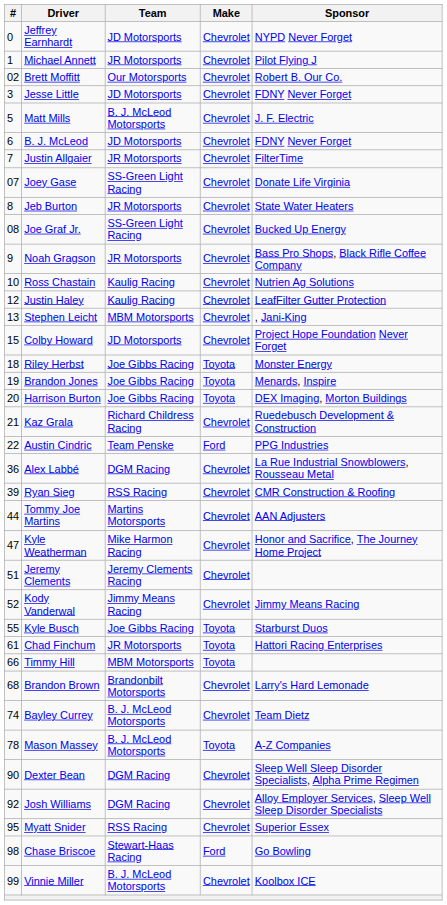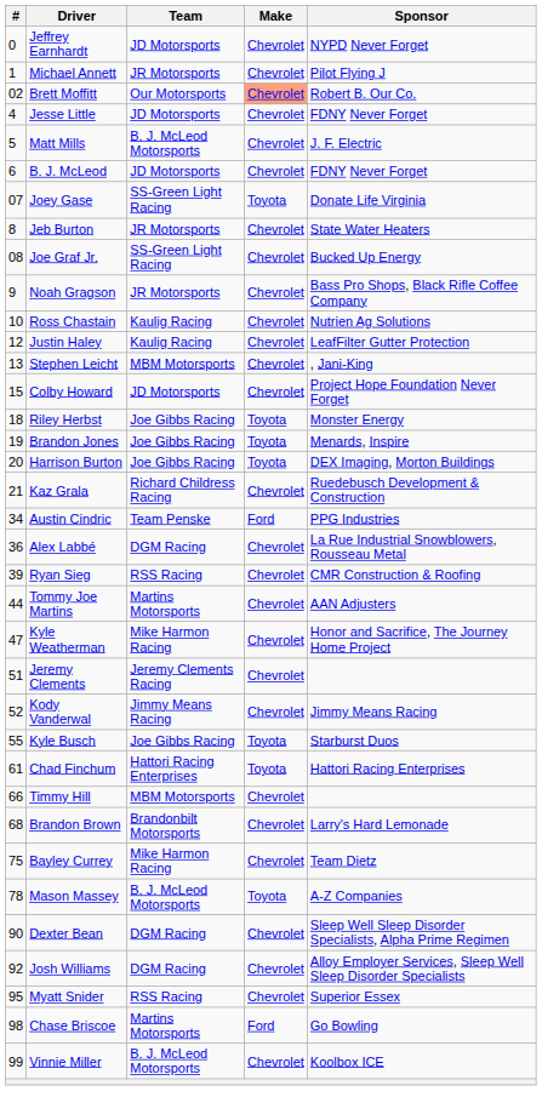 <table class="wikitable" style="font-size:95%">
 <tr>
 <th>#</th>
 <th>Driver</th>
 <th>Team</th>
 <th>Make</th>
 <th>Sponsor</th>
 </tr>
 <tr>
 <td>0</td>
 <td><a href='#'>Jeffrey Earnhardt</a></td>
 <td><a href='#'>JD Motorsports</a></td>
 <td><a href='#'>Chevrolet</a></td>
 <td><a href='#'>NYPD</a> <a href='#'>Never Forget</a></td>
 </tr>
 <tr>
 <td>1</td>
 <td><a href='#'>Michael Annett</a></td>
 <td><a href='#'>JR Motorsports</a></td>
 <td><a href='#'>Chevrolet</a></td>
 <td><a href='#'>Pilot Flying J</a></td>
 </tr>
 <tr>
 <td>02</td>
 <td><a href='#'>Brett Moffitt</a></td>
 <td><a href='#'>Our Motorsports</a></td>
-<td><a href='#'>Chevrolet</a></td>
+<td style="background: lightsalmon;"><a href='#'>Chevrolet</a></td>
 <td><a href='#'>Robert B. Our Co.</a></td>
 </tr>
 <tr>
-<td>3</td>
+<td>4</td>
 <td><a href='#'>Jesse Little</a></td>
 <td><a href='#'>JD Motorsports</a></td>
 <td><a href='#'>Chevrolet</a></td>
 <td><a href='#'>FDNY</a> <a href='#'>Never Forget</a></td>
 </tr>
 <tr>
 <td>5</td>
 <td><a href='#'>Matt Mills</a></td>
 <td><a href='#'>B. J. McLeod Motorsports</a></td>
 <td><a href='#'>Chevrolet</a></td>
 <td><a href='#'>J. F. Electric</a></td>
 </tr>
 <tr>
 <td>6</td>
 <td><a href='#'>B. J. McLeod</a></td>
 <td><a href='#'>JD Motorsports</a></td>
 <td><a href='#'>Chevrolet</a></td>
 <td><a href='#'>FDNY</a> <a href='#'>Never Forget</a></td>
 </tr>
 <tr>
-<td>7</td>
-<td><a href='#'>Justin Allgaier</a></td>
-<td><a href='#'>JR Motorsports</a></td>
-<td><a href='#'>Chevrolet</a></td>
-<td><a href='#'>FilterTime</a></td>
-</tr>
-<tr>
 <td>07</td>
 <td><a href='#'>Joey Gase</a></td>
 <td><a href='#'>SS-Green Light Racing</a></td>
-<td><a href='#'>Chevrolet</a></td>
+<td><a href='#'>Toyota</a></td>
 <td><a href='#'>Donate Life Virginia</a></td>
 </tr>
 <tr>
 <td>8</td>
 <td><a href='#'>Jeb Burton</a></td>
 <td><a href='#'>JR Motorsports</a></td>
 <td><a href='#'>Chevrolet</a></td>
 <td><a href='#'>State Water Heaters</a></td>
 </tr>
 <tr>
 <td>08</td>
 <td><a href='#'>Joe Graf Jr.</a></td>
 <td><a href='#'>SS-Green Light Racing</a></td>
 <td><a href='#'>Chevrolet</a></td>
 <td><a href='#'>Bucked Up Energy</a></td>
 </tr>
 <tr>
 <td>9</td>
 <td><a href='#'>Noah Gragson</a></td>
 <td><a href='#'>JR Motorsports</a></td>
 <td><a href='#'>Chevrolet</a></td>
 <td><a href='#'>Bass Pro Shops</a>, <a href='#'>Black Rifle Coffee Company</a></td>
 </tr>
 <tr>
 <td>10</td>
 <td><a href='#'>Ross Chastain</a></td>
 <td><a href='#'>Kaulig Racing</a></td>
 <td><a href='#'>Chevrolet</a></td>
 <td><a href='#'>Nutrien Ag Solutions</a></td>
 </tr>
 <tr>
 <td>12</td>
 <td><a href='#'>Justin Haley</a></td>
 <td><a href='#'>Kaulig Racing</a></td>
 <td><a href='#'>Chevrolet</a></td>
 <td><a href='#'>LeafFilter Gutter Protection</a></td>
 </tr>
 <tr>
 <td>13</td>
 <td><a href='#'>Stephen Leicht</a></td>
 <td><a href='#'>MBM Motorsports</a></td>
 <td><a href='#'>Chevrolet</a></td>
 <td>, <a href='#'>Jani-King</a></td>
 </tr>
 <tr>
 <td>15</td>
 <td><a href='#'>Colby Howard</a></td>
 <td><a href='#'>JD Motorsports</a></td>
 <td><a href='#'>Chevrolet</a></td>
 <td><a href='#'>Project Hope Foundation</a> <a href='#'>Never Forget</a></td>
 </tr>
 <tr>
 <td>18</td>
 <td><a href='#'>Riley Herbst</a></td>
 <td><a href='#'>Joe Gibbs Racing</a></td>
 <td><a href='#'>Toyota</a></td>
 <td><a href='#'>Monster Energy</a></td>
 </tr>
 <tr>
 <td>19</td>
 <td><a href='#'>Brandon Jones</a></td>
 <td><a href='#'>Joe Gibbs Racing</a></td>
 <td><a href='#'>Toyota</a></td>
 <td><a href='#'>Menards</a>, <a href='#'>Inspire</a></td>
 </tr>
 <tr>
 <td>20</td>
 <td><a href='#'>Harrison Burton</a></td>
 <td><a href='#'>Joe Gibbs Racing</a></td>
 <td><a href='#'>Toyota</a></td>
 <td><a href='#'>DEX Imaging</a>, <a href='#'>Morton Buildings</a></td>
 </tr>
 <tr>
 <td>21</td>
 <td><a href='#'>Kaz Grala</a></td>
 <td><a href='#'>Richard Childress Racing</a></td>
 <td><a href='#'>Chevrolet</a></td>
 <td><a href='#'>Ruedebusch Development & Construction</a></td>
 </tr>
 <tr>
-<td>22</td>
+<td>34</td>
 <td><a href='#'>Austin Cindric</a></td>
 <td><a href='#'>Team Penske</a></td>
 <td><a href='#'>Ford</a></td>
 <td><a href='#'>PPG Industries</a></td>
 </tr>
 <tr>
 <td>36</td>
 <td><a href='#'>Alex Labbé</a></td>
 <td><a href='#'>DGM Racing</a></td>
 <td><a href='#'>Chevrolet</a></td>
 <td><a href='#'>La Rue Industrial Snowblowers</a>, <a href='#'>Rousseau Metal</a></td>
 </tr>
 <tr>
 <td>39</td>
 <td><a href='#'>Ryan Sieg</a></td>
 <td><a href='#'>RSS Racing</a></td>
 <td><a href='#'>Chevrolet</a></td>
 <td><a href='#'>CMR Construction & Roofing</a></td>
 </tr>
 <tr>
 <td>44</td>
 <td><a href='#'>Tommy Joe Martins</a></td>
 <td><a href='#'>Martins Motorsports</a></td>
 <td><a href='#'>Chevrolet</a></td>
 <td><a href='#'>AAN Adjusters</a></td>
 </tr>
 <tr>
 <td>47</td>
 <td><a href='#'>Kyle Weatherman</a></td>
 <td><a href='#'>Mike Harmon Racing</a></td>
 <td><a href='#'>Chevrolet</a></td>
 <td><a href='#'>Honor and Sacrifice</a>, <a href='#'>The Journey Home Project</a></td>
 </tr>
 <tr>
 <td>51</td>
 <td><a href='#'>Jeremy Clements</a></td>
 <td><a href='#'>Jeremy Clements Racing</a></td>
 <td><a href='#'>Chevrolet</a></td>
 <td></td>
 </tr>
 <tr>
 <td>52</td>
 <td><a href='#'>Kody Vanderwal</a></td>
 <td><a href='#'>Jimmy Means Racing</a></td>
 <td><a href='#'>Chevrolet</a></td>
 <td><a href='#'>Jimmy Means Racing</a></td>
 </tr>
 <tr>
 <td>55</td>
 <td><a href='#'>Kyle Busch</a></td>
 <td><a href='#'>Joe Gibbs Racing</a></td>
 <td><a href='#'>Toyota</a></td>
 <td><a href='#'>Starburst Duos</a></td>
 </tr>
 <tr>
 <td>61</td>
 <td><a href='#'>Chad Finchum</a></td>
-<td><a href='#'>JR Motorsports</a></td>
+<td><a href='#'>Hattori Racing Enterprises</a></td>
 <td><a href='#'>Toyota</a></td>
 <td><a href='#'>Hattori Racing Enterprises</a></td>
 </tr>
 <tr>
 <td>66</td>
 <td><a href='#'>Timmy Hill</a></td>
 <td><a href='#'>MBM Motorsports</a></td>
-<td><a href='#'>Toyota</a></td>
+<td><a href='#'>Chevrolet</a></td>
 <td></td>
 </tr>
 <tr>
 <td>68</td>
 <td><a href='#'>Brandon Brown</a></td>
 <td><a href='#'>Brandonbilt Motorsports</a></td>
 <td><a href='#'>Chevrolet</a></td>
 <td><a href='#'>Larry's Hard Lemonade</a></td>
 </tr>
 <tr>
-<td>74</td>
+<td>75</td>
 <td><a href='#'>Bayley Currey</a></td>
-<td><a href='#'>B. J. McLeod Motorsports</a></td>
+<td><a href='#'>Mike Harmon Racing</a></td>
 <td><a href='#'>Chevrolet</a></td>
 <td><a href='#'>Team Dietz</a></td>
 </tr>
 <tr>
 <td>78</td>
 <td><a href='#'>Mason Massey</a></td>
 <td><a href='#'>B. J. McLeod Motorsports</a></td>
 <td><a href='#'>Toyota</a></td>
 <td><a href='#'>A-Z Companies</a></td>
 </tr>
 <tr>
 <td>90</td>
 <td><a href='#'>Dexter Bean</a></td>
 <td><a href='#'>DGM Racing</a></td>
 <td><a href='#'>Chevrolet</a></td>
 <td><a href='#'>Sleep Well Sleep Disorder Specialists</a>, <a href='#'>Alpha Prime Regimen</a></td>
 </tr>
 <tr>
 <td>92</td>
 <td><a href='#'>Josh Williams</a></td>
 <td><a href='#'>DGM Racing</a></td>
 <td><a href='#'>Chevrolet</a></td>
 <td><a href='#'>Alloy Employer Services</a>, <a href='#'>Sleep Well Sleep Disorder Specialists</a></td>
 </tr>
 <tr>
 <td>95</td>
 <td><a href='#'>Myatt Snider</a></td>
 <td><a href='#'>RSS Racing</a></td>
 <td><a href='#'>Chevrolet</a></td>
 <td><a href='#'>Superior Essex</a></td>
 </tr>
 <tr>
 <td>98</td>
 <td><a href='#'>Chase Briscoe</a></td>
-<td><a href='#'>Stewart-Haas Racing</a></td>
+<td><a href='#'>Martins Motorsports</a></td>
 <td><a href='#'>Ford</a></td>
 <td><a href='#'>Go Bowling</a></td>
 </tr>
 <tr>
 <td>99</td>
 <td><a href='#'>Vinnie Miller</a></td>
 <td><a href='#'>B. J. McLeod Motorsports</a></td>
 <td><a href='#'>Chevrolet</a></td>
 <td><a href='#'>Koolbox ICE</a></td>
 </tr>
 <tr>
 <th colspan="5"></th>
 </tr>
 </table>
